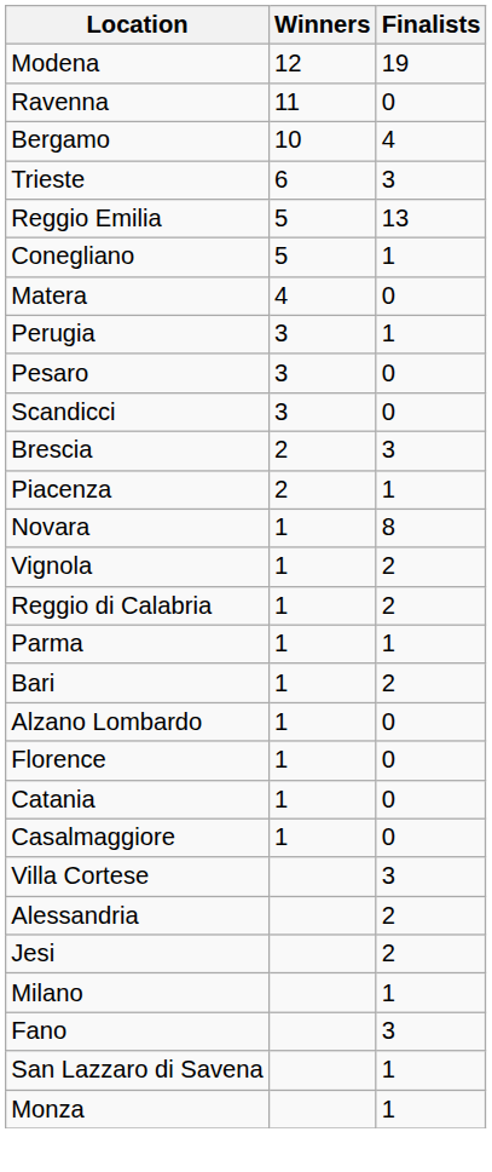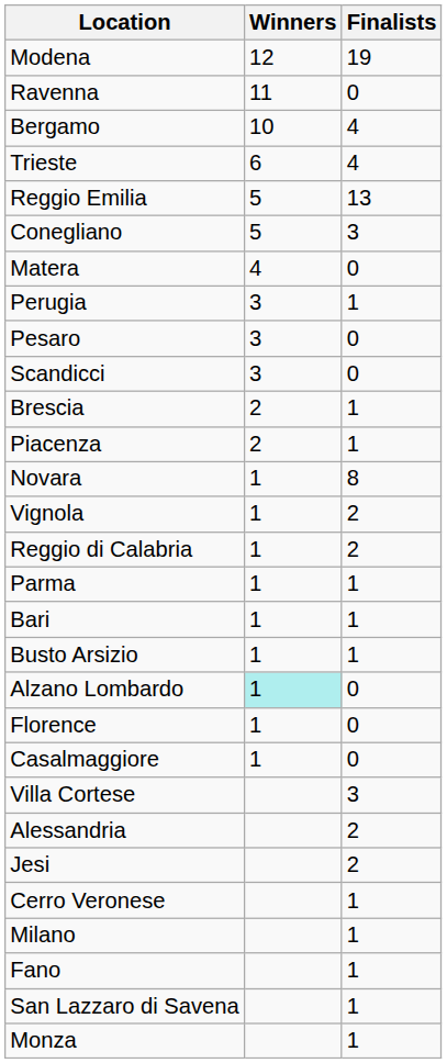 <table class="wikitable">
 <tr>
 <th>Location</th>
 <th>Winners</th>
 <th>Finalists</th>
 </tr>
 <tr>
 <td>Modena</td>
 <td>12</td>
 <td>19</td>
 </tr>
 <tr>
 <td>Ravenna</td>
 <td>11</td>
 <td>0</td>
 </tr>
 <tr>
 <td>Bergamo</td>
 <td>10</td>
 <td>4</td>
 </tr>
 <tr>
 <td>Trieste</td>
 <td>6</td>
-<td>3</td>
+<td>4</td>
 </tr>
 <tr>
 <td>Reggio Emilia</td>
 <td>5</td>
 <td>13</td>
 </tr>
 <tr>
 <td>Conegliano</td>
 <td>5</td>
-<td>1</td>
+<td>3</td>
 </tr>
 <tr>
 <td>Matera</td>
 <td>4</td>
 <td>0</td>
 </tr>
 <tr>
 <td>Perugia</td>
 <td>3</td>
 <td>1</td>
 </tr>
 <tr>
 <td>Pesaro</td>
 <td>3</td>
 <td>0</td>
 </tr>
 <tr>
 <td>Scandicci</td>
 <td>3</td>
 <td>0</td>
 </tr>
 <tr>
 <td>Brescia</td>
 <td>2</td>
-<td>3</td>
+<td>1</td>
 </tr>
 <tr>
 <td>Piacenza</td>
 <td>2</td>
 <td>1</td>
 </tr>
 <tr>
 <td>Novara</td>
 <td>1</td>
 <td>8</td>
 </tr>
 <tr>
 <td>Vignola</td>
 <td>1</td>
 <td>2</td>
 </tr>
 <tr>
 <td>Reggio di Calabria</td>
 <td>1</td>
 <td>2</td>
 </tr>
 <tr>
 <td>Parma</td>
 <td>1</td>
 <td>1</td>
 </tr>
 <tr>
 <td>Bari</td>
 <td>1</td>
-<td>2</td>
+<td>1</td>
+</tr>
+<tr>
+<td>Busto Arsizio</td>
+<td>1</td>
+<td>1</td>
 </tr>
 <tr>
 <td>Alzano Lombardo</td>
-<td>1</td>
+<td style="background: paleturquoise;">1</td>
 <td>0</td>
 </tr>
 <tr>
 <td>Florence</td>
-<td>1</td>
-<td>0</td>
-</tr>
-<tr>
-<td>Catania</td>
 <td>1</td>
 <td>0</td>
 </tr>
 <tr>
 <td>Casalmaggiore</td>
 <td>1</td>
 <td>0</td>
 </tr>
 <tr>
 <td>Villa Cortese</td>
 <td></td>
 <td>3</td>
 </tr>
 <tr>
 <td>Alessandria</td>
 <td></td>
 <td>2</td>
 </tr>
 <tr>
 <td>Jesi</td>
 <td></td>
 <td>2</td>
 </tr>
 <tr>
+<td>Cerro Veronese</td>
+<td></td>
+<td>1</td>
+</tr>
+<tr>
 <td>Milano</td>
 <td></td>
 <td>1</td>
 </tr>
 <tr>
 <td>Fano</td>
 <td></td>
-<td>3</td>
+<td>1</td>
 </tr>
 <tr>
 <td>San Lazzaro di Savena</td>
 <td></td>
 <td>1</td>
 </tr>
 <tr>
 <td>Monza</td>
 <td></td>
 <td>1</td>
 </tr>
 </table>
